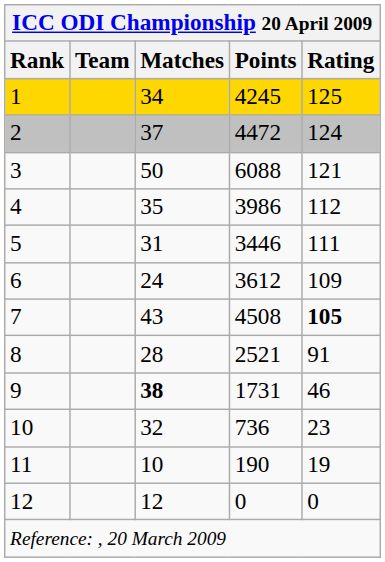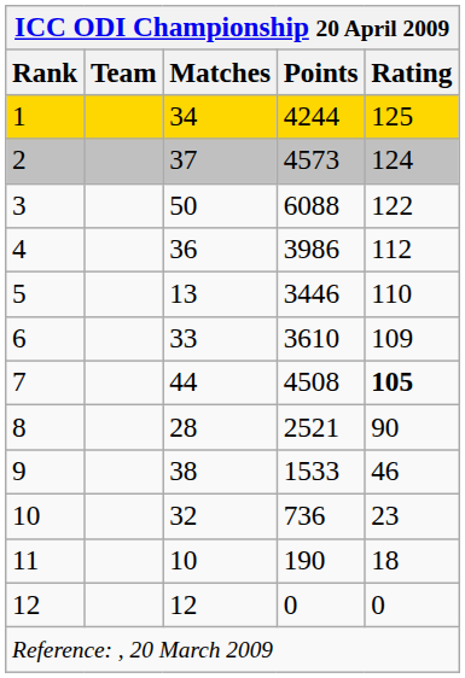 <table class="wikitable">
 <tr>
 <th colspan="5"><a href='#'>ICC ODI Championship</a> <small>20 April 2009</small></th>
 </tr>
 <tr>
 <th>Rank</th>
 <th>Team</th>
 <th>Matches</th>
 <th>Points</th>
 <th>Rating</th>
 </tr>
 <tr style="background:gold;">
 <td>1</td>
 <td style="text-align:left;"></td>
 <td>34</td>
-<td>4245</td>
+<td>4244</td>
 <td>125</td>
 </tr>
 <tr style="background:silver;">
 <td>2</td>
 <td style="text-align:left;"></td>
 <td>37</td>
-<td>4472</td>
+<td>4573</td>
 <td>124</td>
 </tr>
 <tr>
 <td>3</td>
 <td style="text-align:left;"></td>
 <td>50</td>
 <td>6088</td>
-<td>121</td>
+<td>122</td>
 </tr>
 <tr>
 <td>4</td>
 <td style="text-align:left;"></td>
-<td>35</td>
+<td>36</td>
 <td>3986</td>
 <td>112</td>
 </tr>
 <tr>
 <td>5</td>
 <td style="text-align:left;"></td>
-<td>31</td>
+<td>13</td>
 <td>3446</td>
-<td>111</td>
+<td>110</td>
 </tr>
 <tr>
 <td>6</td>
 <td style="text-align:left;"></td>
-<td>24</td>
-<td>3612</td>
+<td>33</td>
+<td>3610</td>
 <td>109</td>
 </tr>
 <tr>
 <td>7</td>
 <td style="text-align:left;"></td>
-<td>43</td>
+<td>44</td>
 <td>4508</td>
 <td><strong>105</strong></td>
 </tr>
 <tr>
 <td>8</td>
 <td style="text-align:left;"></td>
 <td>28</td>
 <td>2521</td>
-<td>91</td>
+<td>90</td>
 </tr>
 <tr>
 <td>9</td>
 <td style="text-align:left;"></td>
-<td><strong>38</strong></td>
-<td>1731</td>
+<td>38</td>
+<td>1533</td>
 <td>46</td>
 </tr>
 <tr>
 <td>10</td>
 <td style="text-align:left;"></td>
 <td>32</td>
 <td>736</td>
 <td>23</td>
 </tr>
 <tr>
 <td>11</td>
 <td style="text-align:left;"></td>
 <td>10</td>
 <td>190</td>
-<td>19</td>
+<td>18</td>
 </tr>
 <tr>
 <td>12</td>
 <td style="text-align:left;"></td>
 <td>12</td>
 <td>0</td>
 <td>0</td>
 </tr>
 <tr>
 <td colspan=5><small><em>Reference: , 20 March 2009</em></small></td>
 </tr>
 </table>
